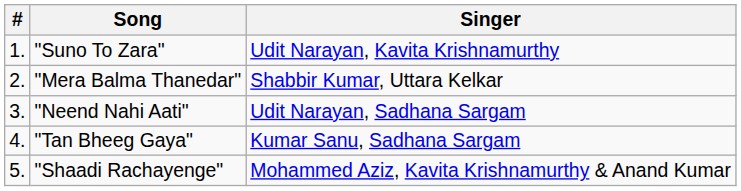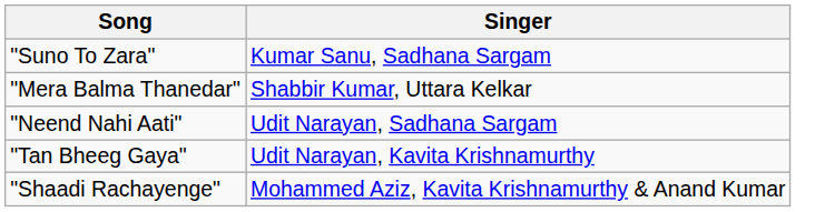 <table class="wikitable sortable" style="font-size:92%;">
 <tr>
-<th>#</th>
 <th>Song</th>
 <th>Singer</th>
 </tr>
 <tr>
-<td>1.</td>
 <td>"Suno To Zara"</td>
-<td><a href='#'>Udit Narayan</a>, <a href='#'>Kavita Krishnamurthy</a></td>
+<td><a href='#'>Kumar Sanu</a>, <a href='#'>Sadhana Sargam</a></td>
 </tr>
 <tr>
-<td>2.</td>
 <td>"Mera Balma Thanedar"</td>
 <td><a href='#'>Shabbir Kumar</a>, Uttara Kelkar</td>
 </tr>
 <tr>
-<td>3.</td>
 <td>"Neend Nahi Aati"</td>
 <td><a href='#'>Udit Narayan</a>, <a href='#'>Sadhana Sargam</a></td>
 </tr>
 <tr>
-<td>4.</td>
 <td>"Tan Bheeg Gaya"</td>
-<td><a href='#'>Kumar Sanu</a>, <a href='#'>Sadhana Sargam</a></td>
+<td><a href='#'>Udit Narayan</a>, <a href='#'>Kavita Krishnamurthy</a></td>
 </tr>
 <tr>
-<td>5.</td>
 <td>"Shaadi Rachayenge"</td>
 <td><a href='#'>Mohammed Aziz</a>, <a href='#'>Kavita Krishnamurthy</a> & Anand Kumar</td>
 </tr>
 </table>
